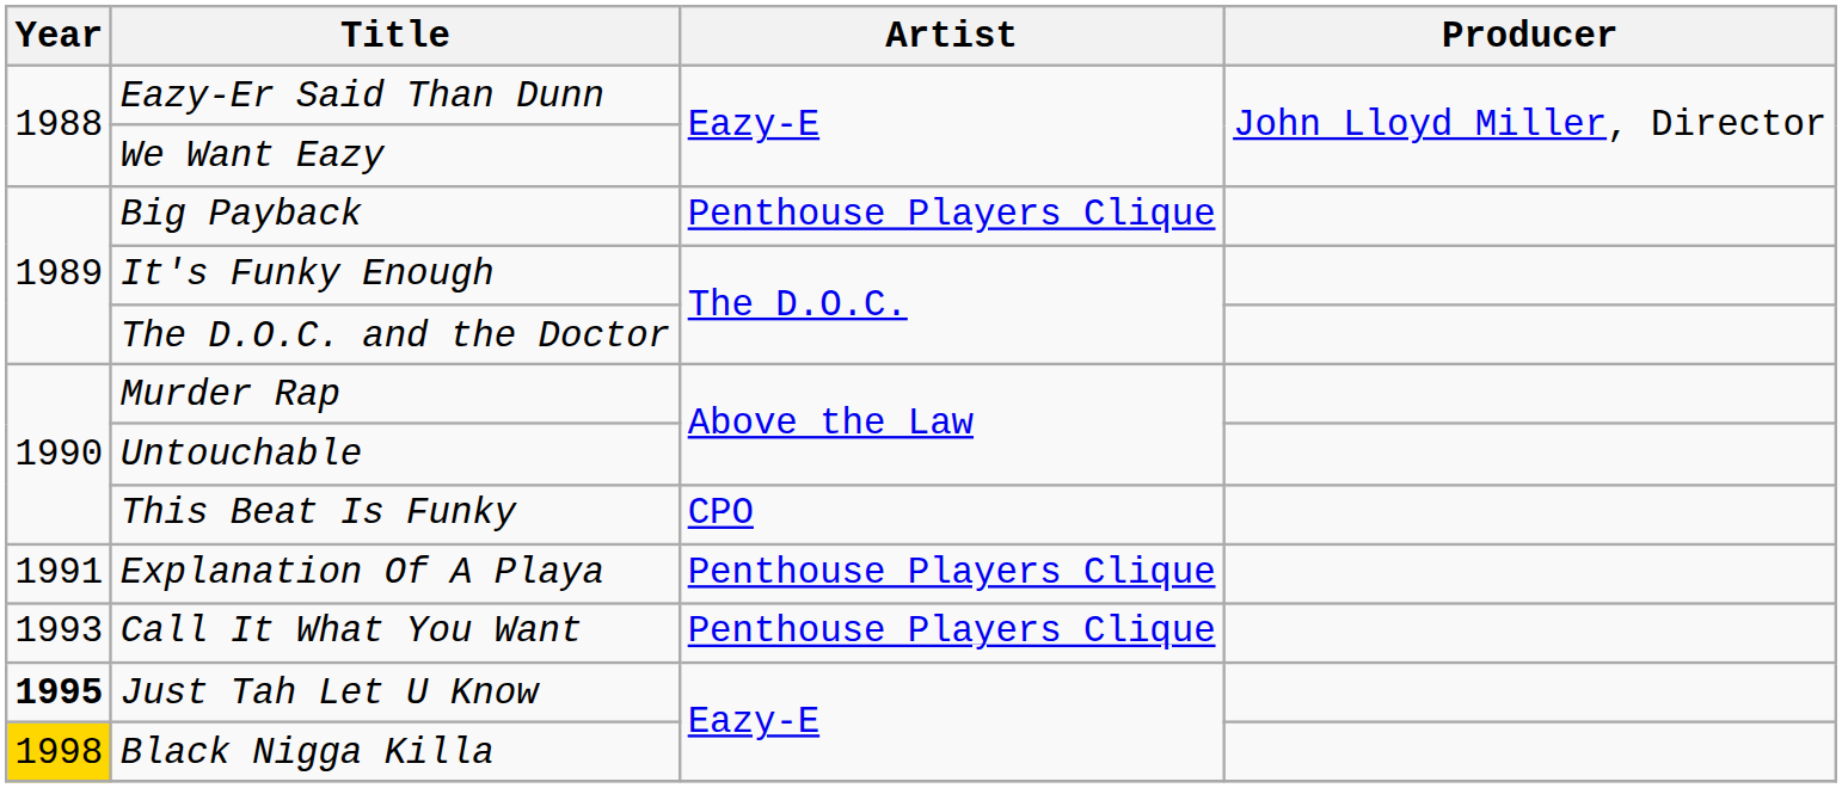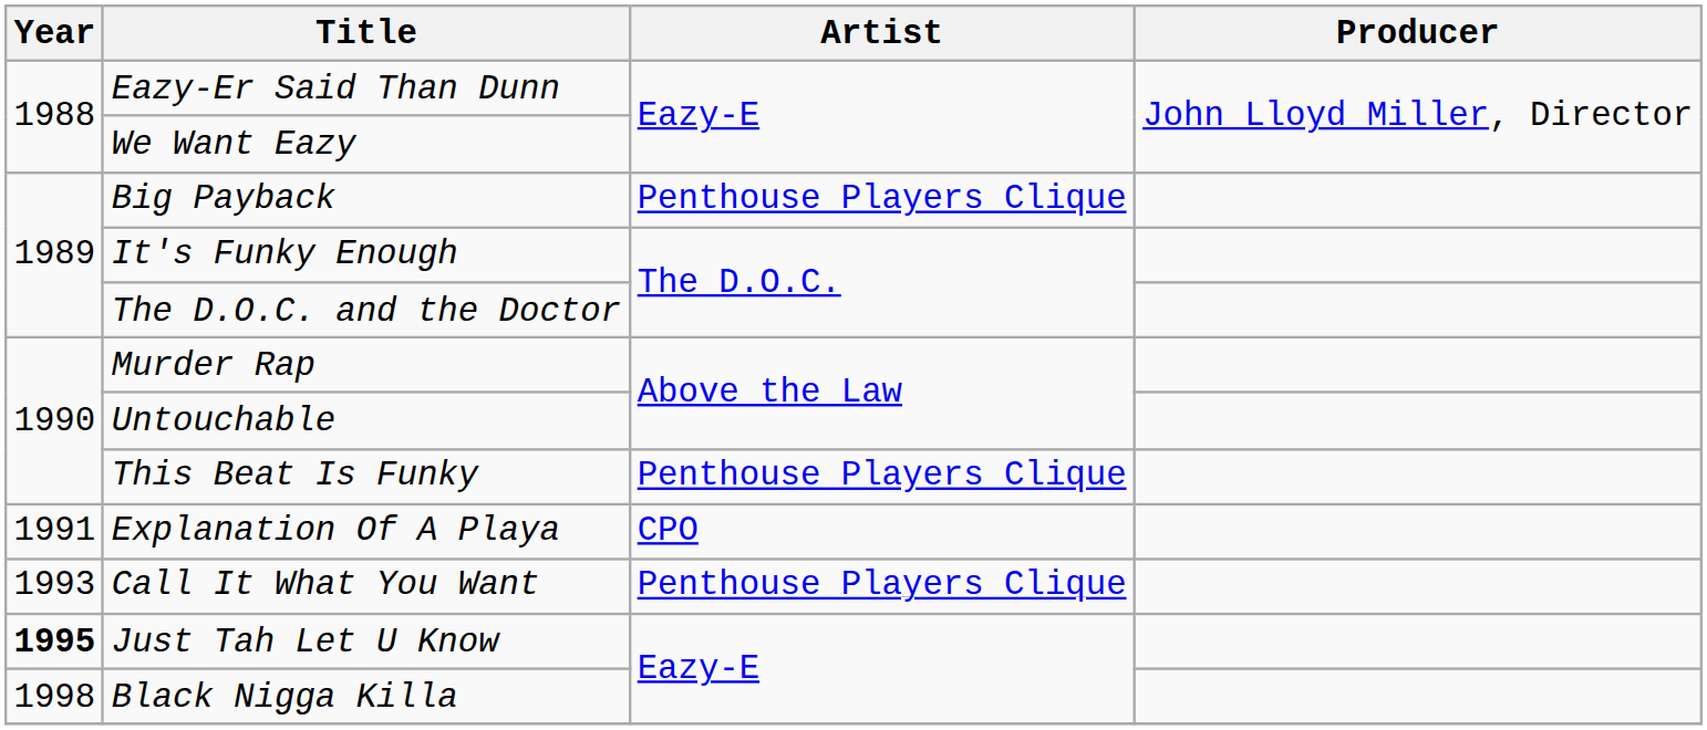 <table class="wikitable">
 <tr>
 <th>Year</th>
 <th>Title</th>
 <th>Artist</th>
 <th>Producer</th>
 </tr>
 <tr>
 <td rowspan="2">1988</td>
 <td><em>Eazy-Er Said Than Dunn</em></td>
 <td rowspan="2"><a href='#'>Eazy-E</a></td>
 <td rowspan="2"><a href='#'>John Lloyd Miller</a>, Director</td>
 </tr>
 <tr>
 <td><em>We Want Eazy</em></td>
 </tr>
 <tr>
 <td rowspan="3">1989</td>
 <td><em>Big Payback</em></td>
 <td><a href='#'>Penthouse Players Clique</a></td>
 <td></td>
 </tr>
 <tr>
 <td><em>It's Funky Enough</em></td>
 <td rowspan="2"><a href='#'>The D.O.C.</a></td>
 <td></td>
 </tr>
 <tr>
 <td><em>The D.O.C. and the Doctor</em></td>
 <td></td>
 </tr>
 <tr>
 <td rowspan="3">1990</td>
 <td><em>Murder Rap</em></td>
 <td rowspan="2"><a href='#'>Above the Law</a></td>
 <td></td>
 </tr>
 <tr>
 <td><em>Untouchable</em></td>
 <td></td>
 </tr>
 <tr>
 <td><em>This Beat Is Funky</em></td>
-<td><a href='#'>CPO</a></td>
+<td><a href='#'>Penthouse Players Clique</a></td>
 <td></td>
 </tr>
 <tr>
 <td rowspan="1">1991</td>
 <td><em>Explanation Of A Playa</em></td>
-<td><a href='#'>Penthouse Players Clique</a></td>
+<td><a href='#'>CPO</a></td>
 <td></td>
 </tr>
 <tr>
 <td rowspan="1">1993</td>
 <td><em>Call It What You Want</em></td>
 <td><a href='#'>Penthouse Players Clique</a></td>
 <td></td>
 </tr>
 <tr>
 <td rowspan="1"><strong>1995</strong></td>
 <td><em>Just Tah Let U Know</em></td>
 <td rowspan="2"><a href='#'>Eazy-E</a></td>
 <td></td>
 </tr>
 <tr>
-<td style="background: gold;">1998</td>
+<td>1998</td>
 <td><em>Black Nigga Killa</em></td>
 <td></td>
 </tr>
 <tr>
 </tr>
 </table>
